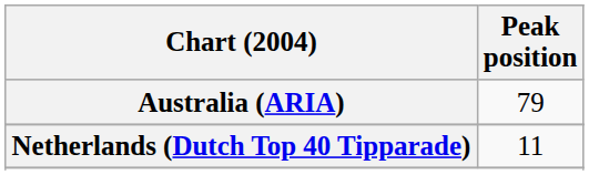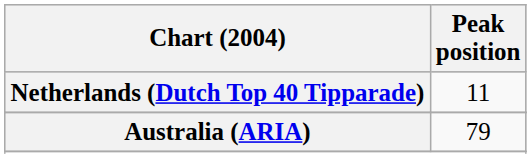 <table class="wikitable sortable plainrowheaders" style="text-align:center">
 <tr>
 <th>Chart (2004)</th>
 <th>Peak<br>position</th>
+</tr>
+<tr>
+<th scope="row">Netherlands (<a href='#'>Dutch Top 40 Tipparade</a>)</th>
+<td>11</td>
+</tr>
+<tr>
+</tr>
+<tr>
 </tr>
 <tr>
 <th scope="row">Australia (<a href='#'>ARIA</a>)</th>
 <td>79</td>
 </tr>
 <tr>
 </tr>
 <tr>
 </tr>
 <tr>
-<th scope="row">Netherlands (<a href='#'>Dutch Top 40 Tipparade</a>)</th>
-<td>11</td>
-</tr>
-<tr>
-</tr>
-<tr>
-</tr>
-<tr>
 </tr>
 <tr>
 </tr>
 </table>
